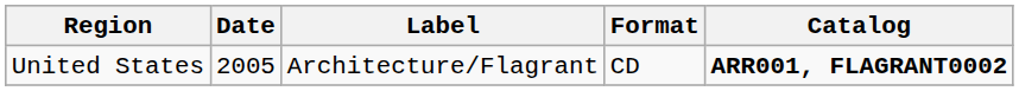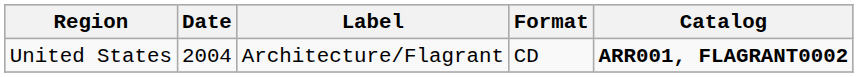 <table class="wikitable">
 <tr>
 <th>Region</th>
 <th>Date</th>
 <th>Label</th>
 <th>Format</th>
 <th>Catalog</th>
 </tr>
 <tr>
 <td>United States</td>
-<td>2005</td>
+<td>2004</td>
 <td>Architecture/Flagrant</td>
 <td>CD</td>
 <td><strong>ARR001, FLAGRANT0002</strong></td>
 </tr>
 </table>
